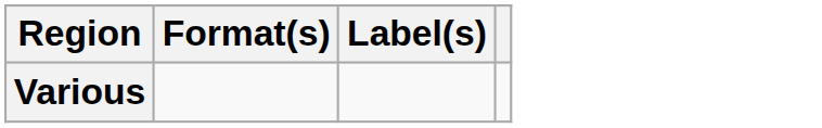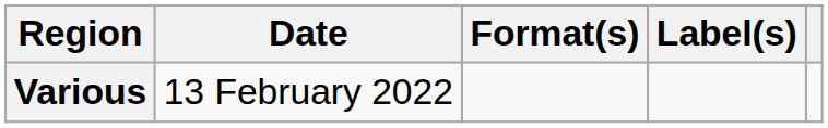 <table class="wikitable plainrowheaders">
 <tr>
 <th scope="col">Region</th>
+<th scope="col">Date</th>
 <th scope="col">Format(s)</th>
 <th scope="col">Label(s)</th>
 <th scope="col"></th>
 </tr>
 <tr>
 <th scope="row">Various</th>
+<td>13 February 2022</td>
 <td></td>
 <td></td>
 <td></td>
 </tr>
 </table>
